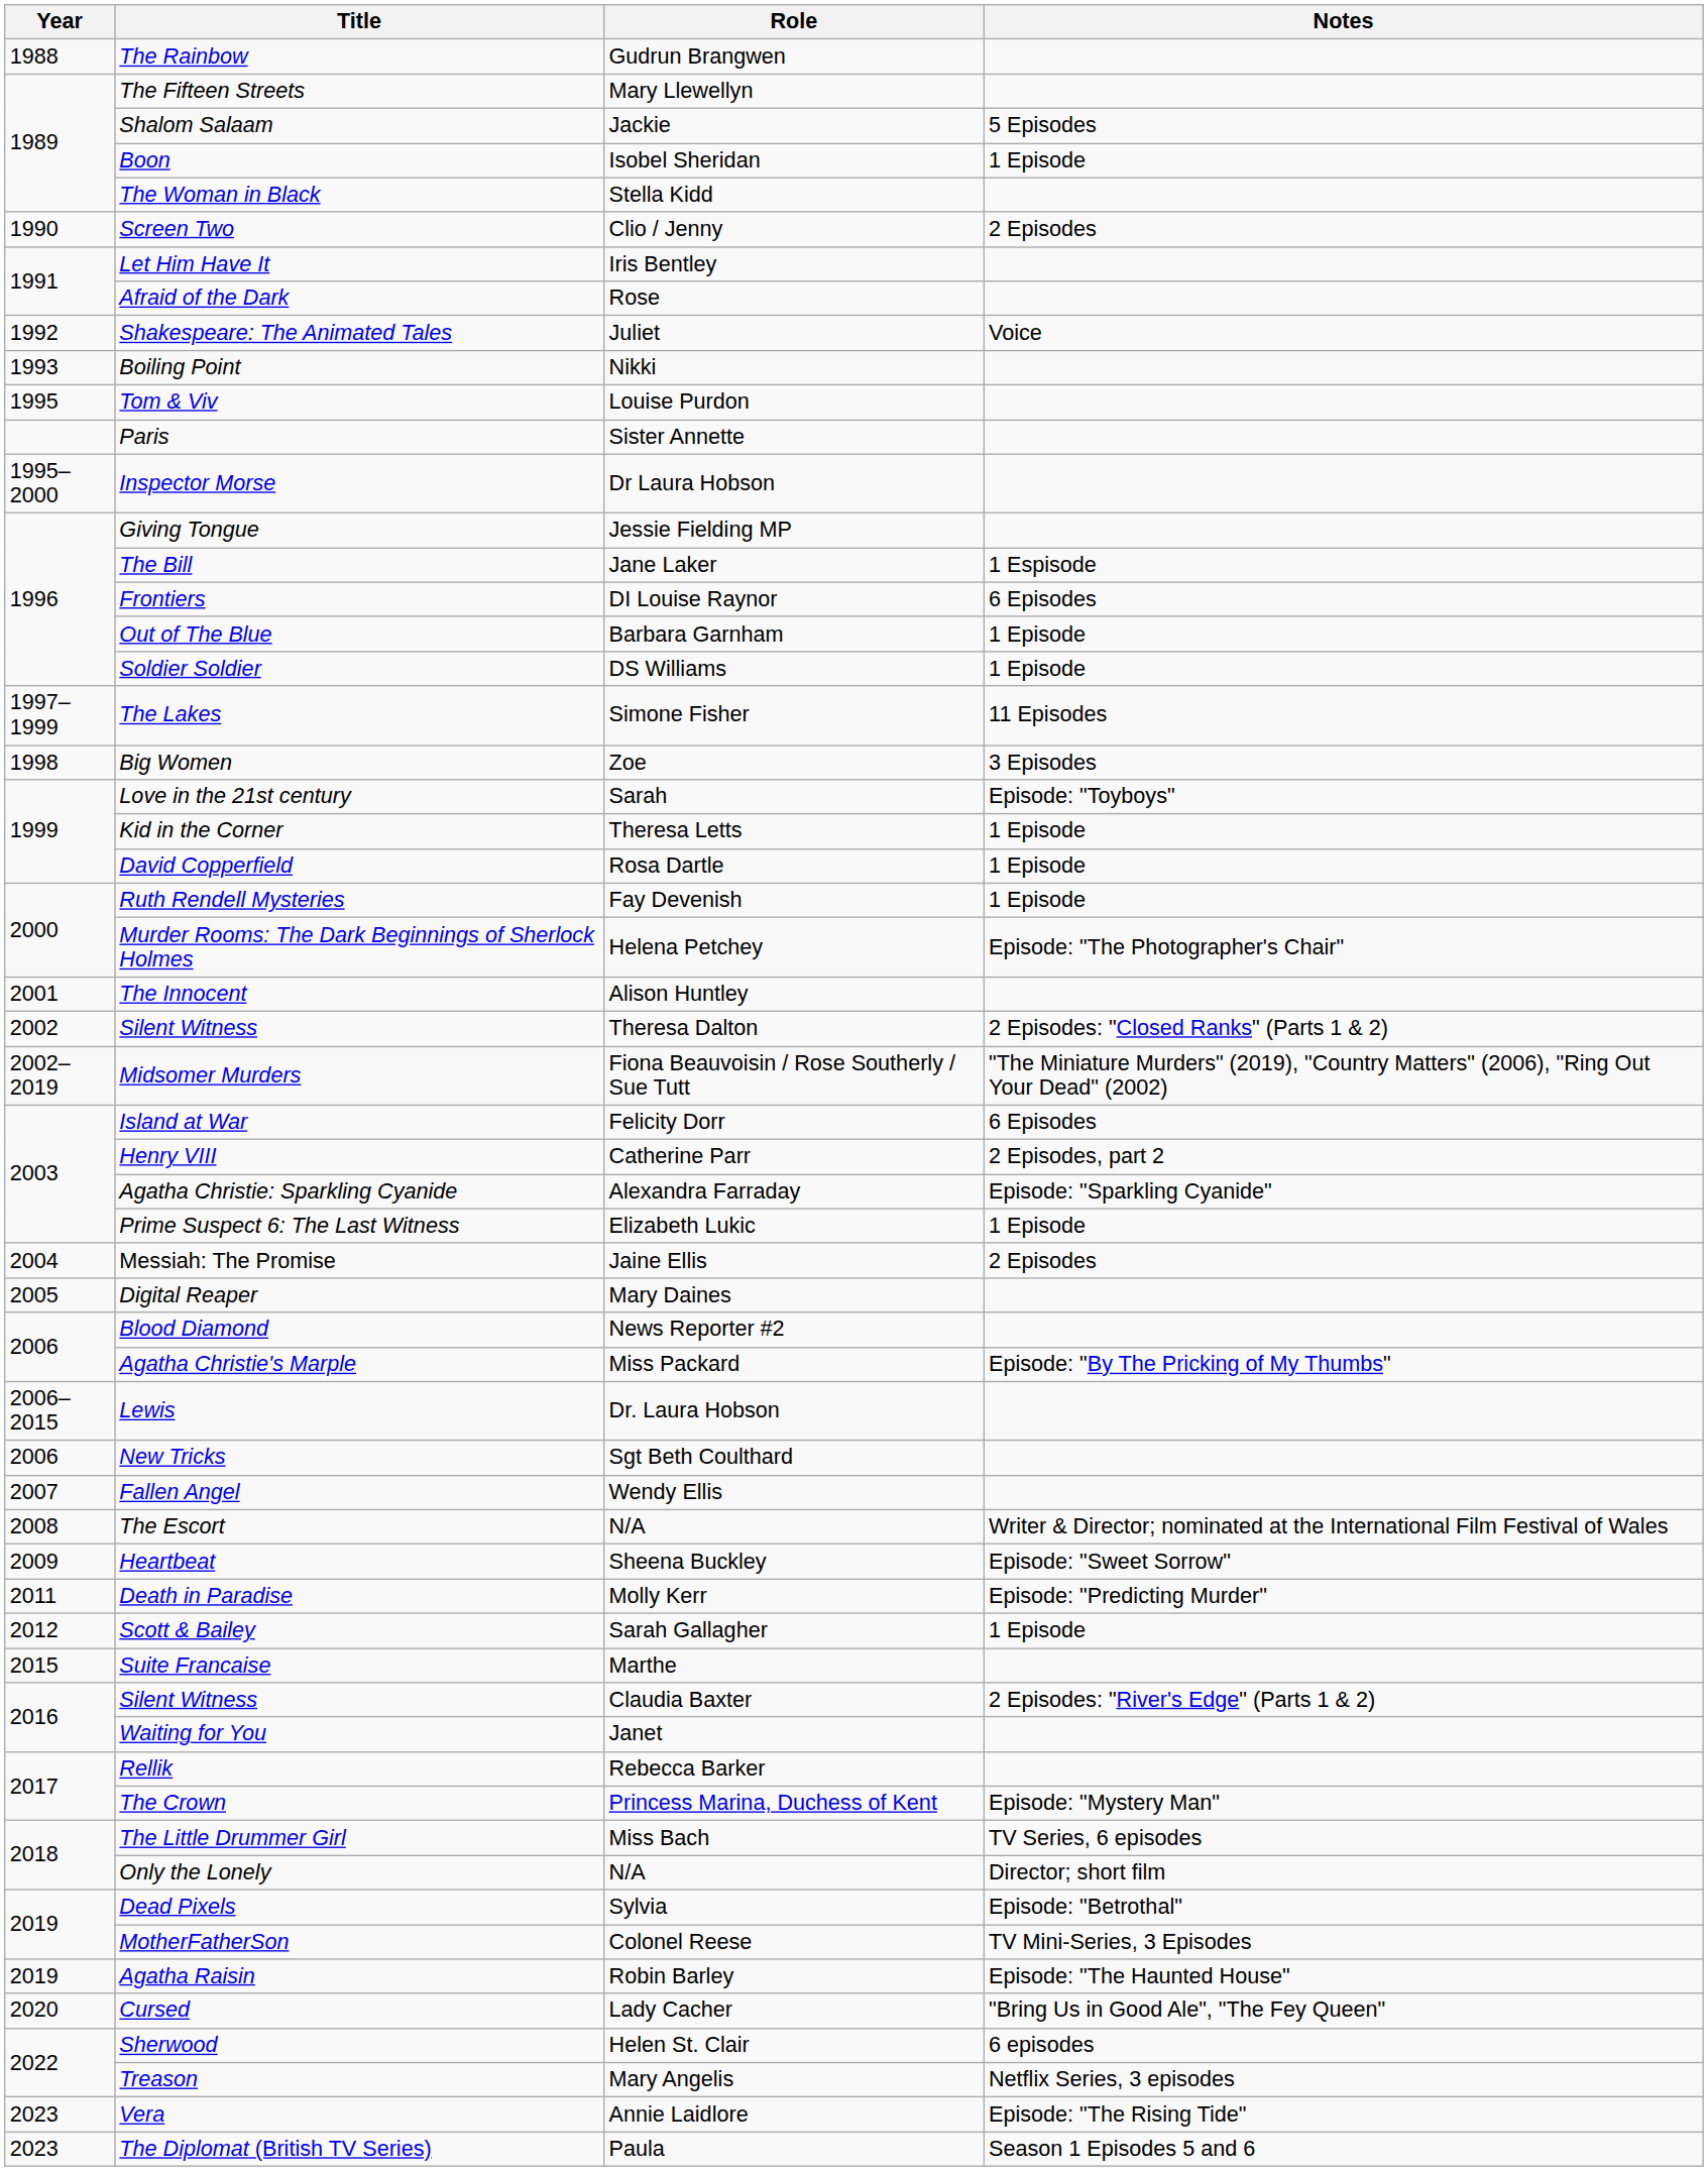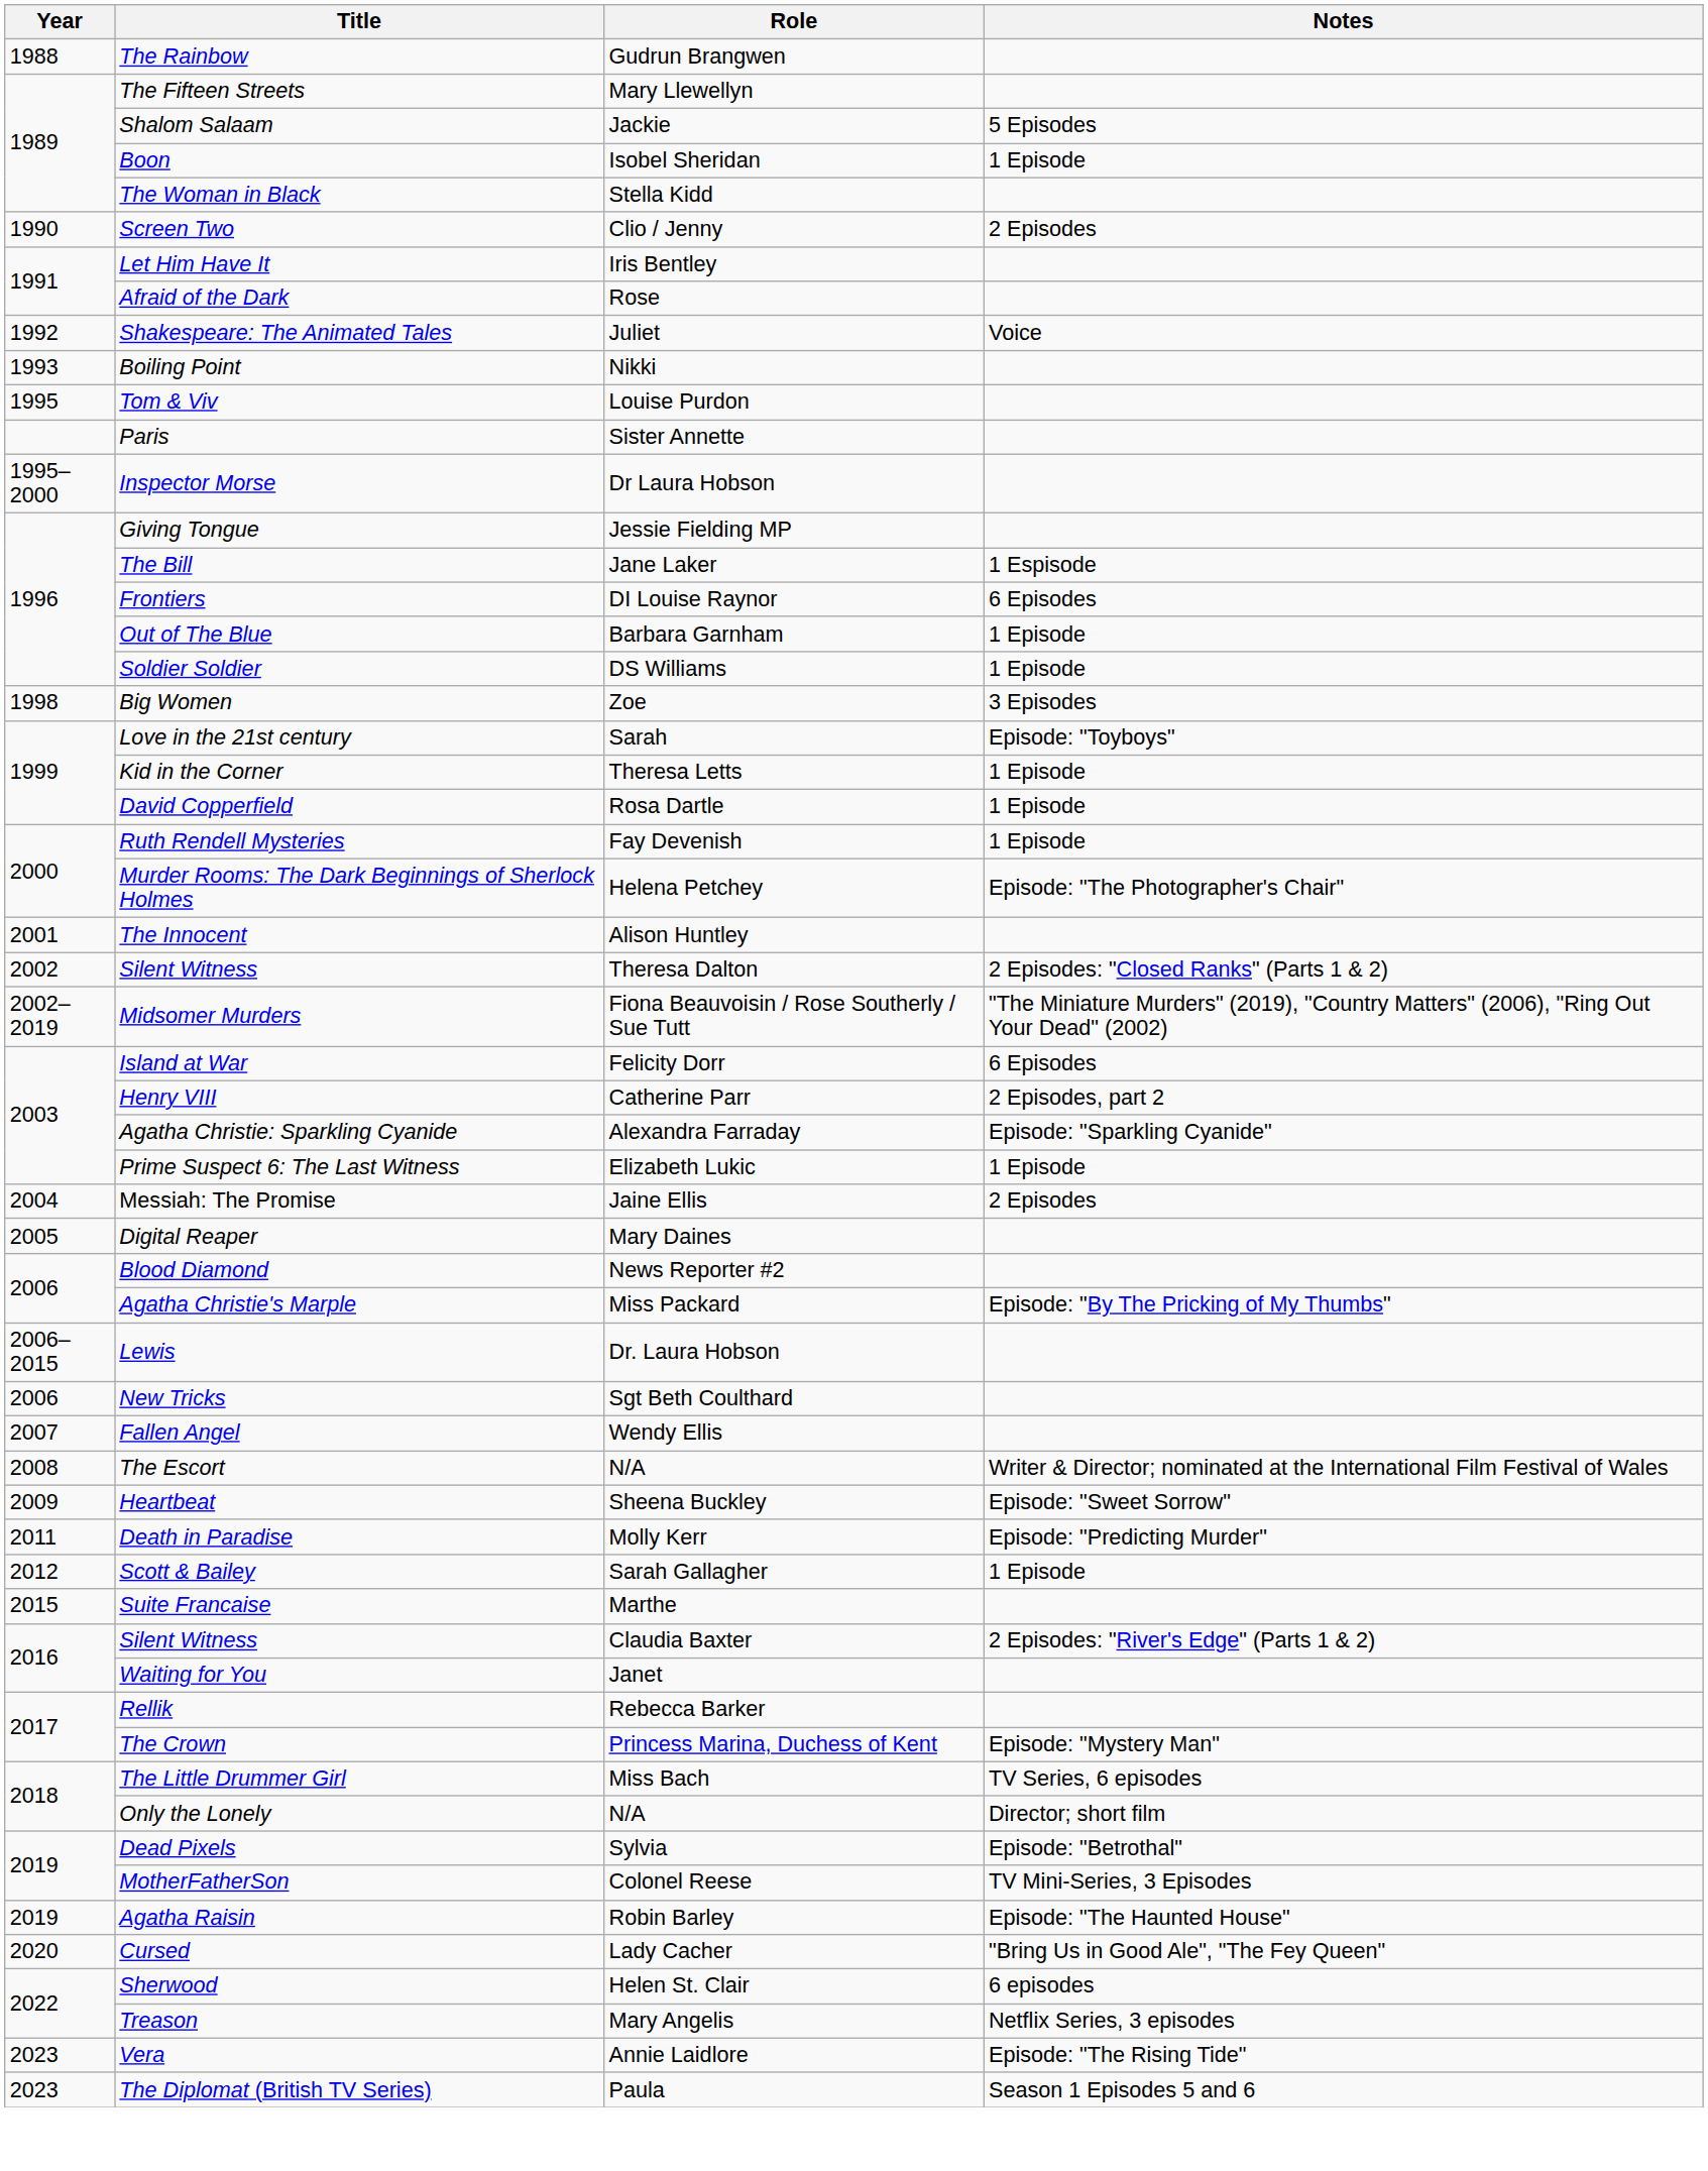 <table class="wikitable">
 <tr>
 <th>Year</th>
 <th>Title</th>
 <th>Role</th>
 <th>Notes</th>
 </tr>
 <tr>
 <td>1988</td>
 <td><em><a href='#'>The Rainbow</a></em></td>
 <td>Gudrun Brangwen</td>
 <td></td>
 </tr>
 <tr>
 <td rowspan="4">1989</td>
 <td><em>The Fifteen Streets</em></td>
 <td>Mary Llewellyn</td>
 <td></td>
 </tr>
 <tr>
 <td><em>Shalom Salaam</em></td>
 <td>Jackie</td>
 <td>5 Episodes</td>
 </tr>
 <tr>
 <td><em><a href='#'>Boon</a></em></td>
 <td>Isobel Sheridan</td>
 <td>1 Episode</td>
 </tr>
 <tr>
 <td><em><a href='#'>The Woman in Black</a></em></td>
 <td>Stella Kidd</td>
 <td></td>
 </tr>
 <tr>
 <td>1990</td>
 <td><em><a href='#'>Screen Two</a></em></td>
 <td>Clio / Jenny</td>
 <td>2 Episodes</td>
 </tr>
 <tr>
 <td rowspan="2">1991</td>
 <td><em><a href='#'>Let Him Have It</a></em></td>
 <td>Iris Bentley</td>
 <td></td>
 </tr>
 <tr>
 <td><em><a href='#'>Afraid of the Dark</a></em></td>
 <td>Rose</td>
 <td></td>
 </tr>
 <tr>
 <td>1992</td>
 <td><em><a href='#'>Shakespeare: The Animated Tales</a></em></td>
 <td>Juliet</td>
 <td>Voice</td>
 </tr>
 <tr>
 <td>1993</td>
 <td><em>Boiling Point</em></td>
 <td>Nikki</td>
 <td></td>
 </tr>
 <tr>
 <td>1995</td>
 <td><em><a href='#'>Tom & Viv</a></em></td>
 <td>Louise Purdon</td>
 <td></td>
 </tr>
 <tr>
 <td></td>
 <td><em>Paris</em></td>
 <td>Sister Annette</td>
 <td></td>
 </tr>
 <tr>
 <td>1995–2000</td>
 <td><em><a href='#'>Inspector Morse</a></em></td>
 <td>Dr Laura Hobson</td>
 <td></td>
 </tr>
 <tr>
 <td rowspan="5">1996</td>
 <td><em>Giving Tongue</em></td>
 <td>Jessie Fielding MP</td>
 <td></td>
 </tr>
 <tr>
 <td><em><a href='#'>The Bill</a></em></td>
 <td>Jane Laker</td>
 <td>1 Espisode</td>
 </tr>
 <tr>
 <td><a href='#'><em>Frontiers</em></a></td>
 <td>DI Louise Raynor</td>
 <td>6 Episodes</td>
 </tr>
 <tr>
 <td><a href='#'><em>Out of The Blue</em></a></td>
 <td>Barbara Garnham</td>
 <td>1 Episode</td>
 </tr>
 <tr>
 <td><em><a href='#'>Soldier Soldier</a></em></td>
 <td>DS Williams</td>
 <td>1 Episode</td>
-</tr>
-<tr>
-<td>1997–1999</td>
-<td><em><a href='#'>The Lakes</a></em></td>
-<td>Simone Fisher</td>
-<td>11 Episodes</td>
 </tr>
 <tr>
 <td>1998</td>
 <td><em>Big Women</em></td>
 <td>Zoe</td>
 <td>3 Episodes</td>
 </tr>
 <tr>
 <td rowspan="3">1999</td>
 <td><em>Love in the 21st century</em></td>
 <td>Sarah</td>
 <td>Episode: "Toyboys"</td>
 </tr>
 <tr>
 <td><em>Kid in the Corner</em></td>
 <td>Theresa Letts</td>
 <td>1 Episode</td>
 </tr>
 <tr>
 <td><a href='#'><em>David Copperfield</em></a></td>
 <td>Rosa Dartle</td>
 <td>1 Episode</td>
 </tr>
 <tr>
 <td rowspan="2">2000</td>
 <td><a href='#'><em>Ruth Rendell Mysteries</em></a></td>
 <td>Fay Devenish</td>
 <td>1 Episode</td>
 </tr>
 <tr>
 <td><em><a href='#'>Murder Rooms: The Dark Beginnings of Sherlock Holmes</a></em></td>
 <td>Helena Petchey</td>
 <td>Episode: "The Photographer's Chair"</td>
 </tr>
 <tr>
 <td>2001</td>
 <td><em><a href='#'>The Innocent</a></em></td>
 <td>Alison Huntley</td>
 <td></td>
 </tr>
 <tr>
 <td>2002</td>
 <td><em><a href='#'>Silent Witness</a></em></td>
 <td>Theresa Dalton</td>
 <td>2 Episodes: "<a href='#'>Closed Ranks</a>" (Parts 1 & 2)</td>
 </tr>
 <tr>
 <td>2002–2019</td>
 <td><em><a href='#'>Midsomer Murders</a></em></td>
 <td>Fiona Beauvoisin / Rose Southerly / Sue Tutt</td>
 <td>"The Miniature Murders" (2019), "Country Matters" (2006), "Ring Out Your Dead" (2002)</td>
 </tr>
 <tr>
 <td rowspan="4">2003</td>
 <td><em><a href='#'>Island at War</a></em></td>
 <td>Felicity Dorr</td>
 <td>6 Episodes</td>
 </tr>
 <tr>
 <td><em><a href='#'>Henry VIII</a></em></td>
 <td>Catherine Parr</td>
 <td>2 Episodes, part 2</td>
 </tr>
 <tr>
 <td><em>Agatha Christie: Sparkling Cyanide</em></td>
 <td>Alexandra Farraday</td>
 <td>Episode: "Sparkling Cyanide"</td>
 </tr>
 <tr>
 <td><em>Prime Suspect 6: The Last Witness</em></td>
 <td>Elizabeth Lukic</td>
 <td>1 Episode</td>
 </tr>
 <tr>
 <td>2004</td>
 <td>Messiah: The Promise</td>
 <td>Jaine Ellis</td>
 <td>2 Episodes</td>
 </tr>
 <tr>
 <td>2005</td>
 <td><em>Digital Reaper</em></td>
 <td>Mary Daines</td>
 <td></td>
 </tr>
 <tr>
 <td rowspan="2">2006</td>
 <td><em><a href='#'>Blood Diamond</a></em></td>
 <td>News Reporter #2</td>
 <td></td>
 </tr>
 <tr>
 <td><em><a href='#'>Agatha Christie's Marple</a></em></td>
 <td>Miss Packard</td>
 <td>Episode: "<a href='#'>By The Pricking of My Thumbs</a>"</td>
 </tr>
 <tr>
 <td>2006–2015</td>
 <td><em><a href='#'>Lewis</a></em></td>
 <td>Dr. Laura Hobson</td>
 </tr>
 <tr>
 <td>2006</td>
 <td><em><a href='#'>New Tricks</a></em></td>
 <td>Sgt Beth Coulthard</td>
 <td></td>
 </tr>
 <tr>
 <td>2007</td>
 <td><em><a href='#'>Fallen Angel</a></em></td>
 <td>Wendy Ellis</td>
 <td></td>
 </tr>
 <tr>
 <td>2008</td>
 <td><em>The Escort</em></td>
 <td>N/A</td>
 <td>Writer & Director; nominated at the International Film Festival of Wales </td>
 </tr>
 <tr>
 <td>2009</td>
 <td><em><a href='#'>Heartbeat</a></em></td>
 <td>Sheena Buckley</td>
 <td>Episode: "Sweet Sorrow"</td>
 </tr>
 <tr>
 <td>2011</td>
 <td><em><a href='#'>Death in Paradise</a></em></td>
 <td>Molly Kerr</td>
 <td>Episode: "Predicting Murder"</td>
 </tr>
 <tr>
 <td>2012</td>
 <td><em><a href='#'>Scott & Bailey</a></em></td>
 <td>Sarah Gallagher</td>
 <td>1 Episode</td>
 </tr>
 <tr>
 <td>2015</td>
 <td><em><a href='#'>Suite Francaise</a></em></td>
 <td>Marthe</td>
 <td></td>
 </tr>
 <tr>
 <td rowspan="2">2016</td>
 <td><em><a href='#'>Silent Witness</a></em></td>
 <td>Claudia Baxter</td>
 <td>2 Episodes: "<a href='#'>River's Edge</a>" (Parts 1 & 2)</td>
 </tr>
 <tr>
 <td><em><a href='#'>Waiting for You</a></em></td>
 <td>Janet</td>
 <td></td>
 </tr>
 <tr>
 <td rowspan="2">2017</td>
 <td><em><a href='#'>Rellik</a></em></td>
 <td>Rebecca Barker</td>
 <td></td>
 </tr>
 <tr>
 <td><em><a href='#'>The Crown</a></em></td>
 <td><a href='#'>Princess Marina, Duchess of Kent</a></td>
 <td>Episode: "Mystery Man"</td>
 </tr>
 <tr>
 <td rowspan="2">2018</td>
 <td><em><a href='#'>The Little Drummer Girl</a></em></td>
 <td>Miss Bach</td>
 <td>TV Series, 6 episodes </td>
 </tr>
 <tr>
 <td><em>Only the Lonely</em></td>
 <td>N/A</td>
 <td>Director; short film</td>
 </tr>
 <tr>
 <td rowspan="2">2019</td>
 <td><em><a href='#'>Dead Pixels</a></em></td>
 <td>Sylvia</td>
 <td>Episode: "Betrothal"</td>
 </tr>
 <tr>
 <td><em><a href='#'>MotherFatherSon</a></em></td>
 <td>Colonel Reese</td>
 <td>TV Mini-Series, 3 Episodes</td>
 </tr>
 <tr>
 <td>2019</td>
 <td><em><a href='#'>Agatha Raisin</a></em></td>
 <td>Robin Barley</td>
 <td>Episode: "The Haunted House"</td>
 </tr>
 <tr>
 <td>2020</td>
 <td><a href='#'><em>Cursed</em></a></td>
 <td>Lady Cacher</td>
 <td>"Bring Us in Good Ale", "The Fey Queen"</td>
 </tr>
 <tr>
 <td rowspan="2">2022</td>
 <td><a href='#'><em>Sherwood</em></a></td>
 <td>Helen St. Clair</td>
 <td>6 episodes</td>
 </tr>
 <tr>
 <td><em><a href='#'>Treason</a> </em></td>
 <td>Mary Angelis</td>
 <td>Netflix Series, 3 episodes</td>
 </tr>
 <tr>
 <td>2023</td>
 <td><em><a href='#'>Vera</a></em></td>
 <td>Annie Laidlore</td>
 <td>Episode: "The Rising Tide"</td>
 </tr>
 <tr>
 <td>2023</td>
 <td><a href='#'><em>The Diplomat</em> (British TV Series)</a></td>
 <td>Paula</td>
 <td>Season 1 Episodes 5 and 6</td>
 </tr>
 </table>
